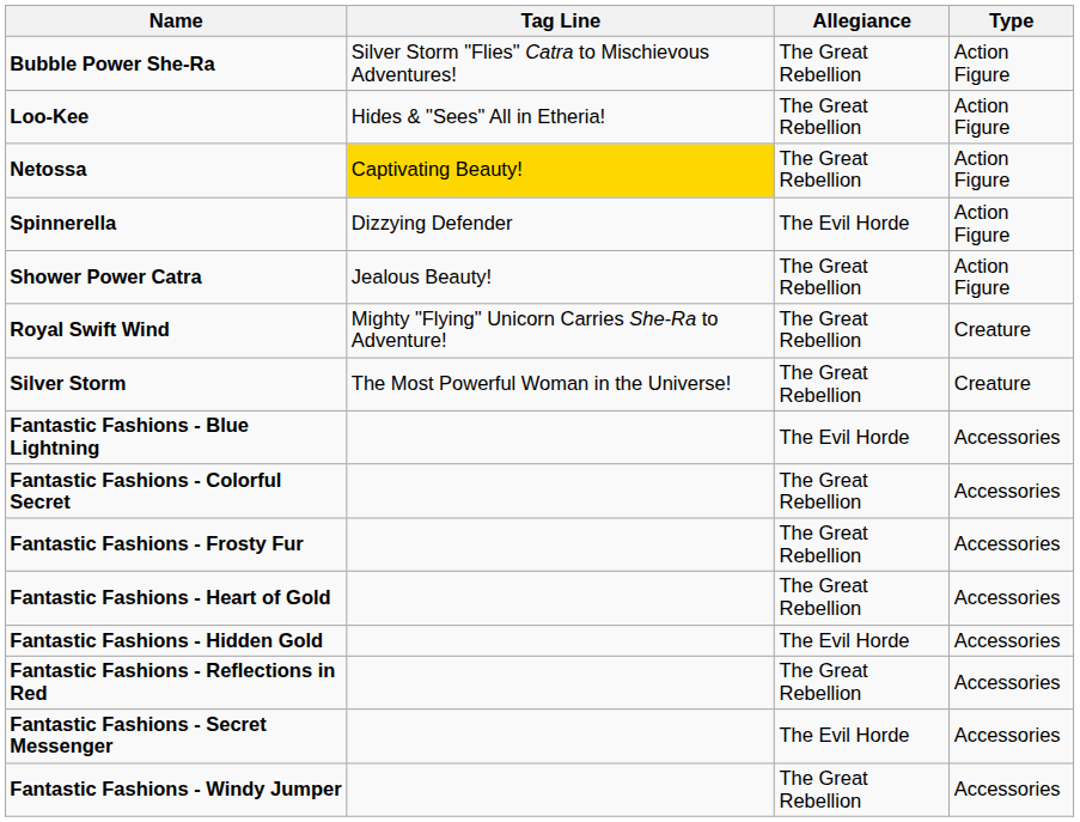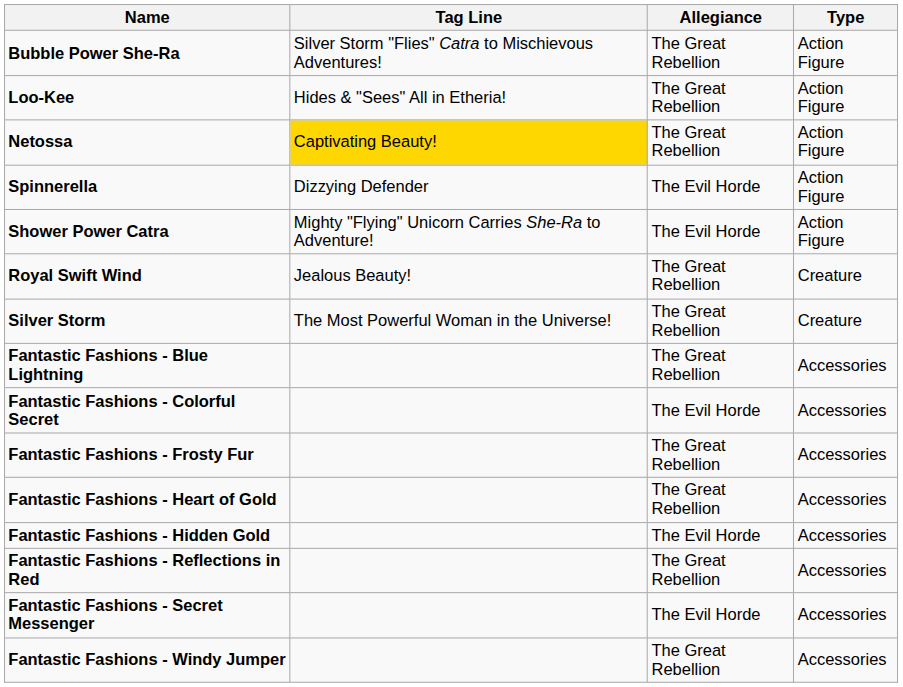 <table class="wikitable">
 <tr>
 <th>Name</th>
 <th>Tag Line</th>
 <th>Allegiance</th>
 <th>Type</th>
 </tr>
 <tr>
 <td><strong>Bubble Power She-Ra</strong></td>
 <td>Silver Storm "Flies" <em>Catra</em> to Mischievous Adventures!</td>
 <td>The Great Rebellion</td>
 <td>Action Figure</td>
 </tr>
 <tr>
 <td><strong>Loo-Kee</strong></td>
 <td>Hides & "Sees" All in Etheria!</td>
 <td>The Great Rebellion</td>
 <td>Action Figure</td>
 </tr>
 <tr>
 <td><strong>Netossa</strong></td>
 <td style="background: gold;">Captivating Beauty!</td>
 <td>The Great Rebellion</td>
 <td>Action Figure</td>
 </tr>
 <tr>
 <td><strong>Spinnerella</strong></td>
 <td>Dizzying Defender</td>
 <td>The Evil Horde</td>
 <td>Action Figure</td>
 </tr>
 <tr>
 <td><strong>Shower Power Catra</strong></td>
-<td>Jealous Beauty!</td>
-<td>The Great Rebellion</td>
+<td>Mighty "Flying" Unicorn Carries <em>She-Ra</em> to Adventure!</td>
+<td>The Evil Horde</td>
 <td>Action Figure</td>
 </tr>
 <tr>
 <td><strong>Royal Swift Wind</strong></td>
-<td>Mighty "Flying" Unicorn Carries <em>She-Ra</em> to Adventure!</td>
+<td>Jealous Beauty!</td>
 <td>The Great Rebellion</td>
 <td>Creature</td>
 </tr>
 <tr>
 <td><strong>Silver Storm</strong></td>
 <td>The Most Powerful Woman in the Universe!</td>
 <td>The Great Rebellion</td>
 <td>Creature</td>
 </tr>
 <tr>
 <td><strong>Fantastic Fashions - Blue Lightning</strong></td>
 <td></td>
-<td>The Evil Horde</td>
+<td>The Great Rebellion</td>
 <td>Accessories</td>
 </tr>
 <tr>
 <td><strong>Fantastic Fashions - Colorful Secret</strong></td>
 <td></td>
-<td>The Great Rebellion</td>
+<td>The Evil Horde</td>
 <td>Accessories</td>
 </tr>
 <tr>
 <td><strong>Fantastic Fashions - Frosty Fur</strong></td>
 <td></td>
 <td>The Great Rebellion</td>
 <td>Accessories</td>
 </tr>
 <tr>
 <td><strong>Fantastic Fashions - Heart of Gold</strong></td>
 <td></td>
 <td>The Great Rebellion</td>
 <td>Accessories</td>
 </tr>
 <tr>
 <td><strong>Fantastic Fashions - Hidden Gold</strong></td>
 <td></td>
 <td>The Evil Horde</td>
 <td>Accessories</td>
 </tr>
 <tr>
 <td><strong>Fantastic Fashions - Reflections in Red</strong></td>
 <td></td>
 <td>The Great Rebellion</td>
 <td>Accessories</td>
 </tr>
 <tr>
 <td><strong>Fantastic Fashions - Secret Messenger</strong></td>
 <td></td>
 <td>The Evil Horde</td>
 <td>Accessories</td>
 </tr>
 <tr>
 <td><strong>Fantastic Fashions - Windy Jumper</strong></td>
 <td></td>
 <td>The Great Rebellion</td>
 <td>Accessories</td>
 </tr>
 </table>
